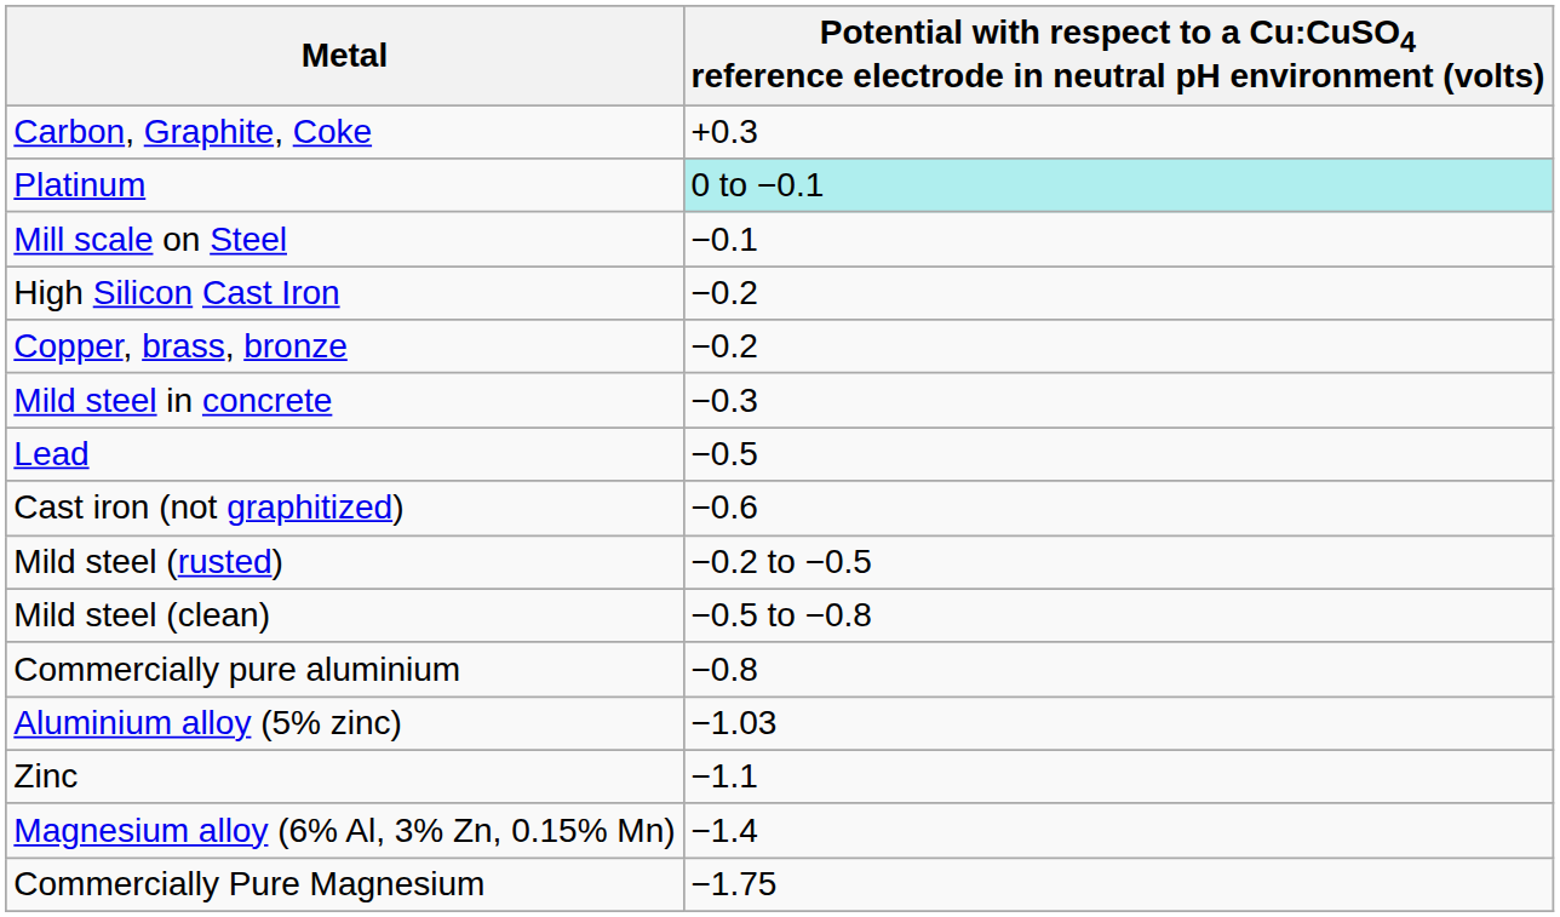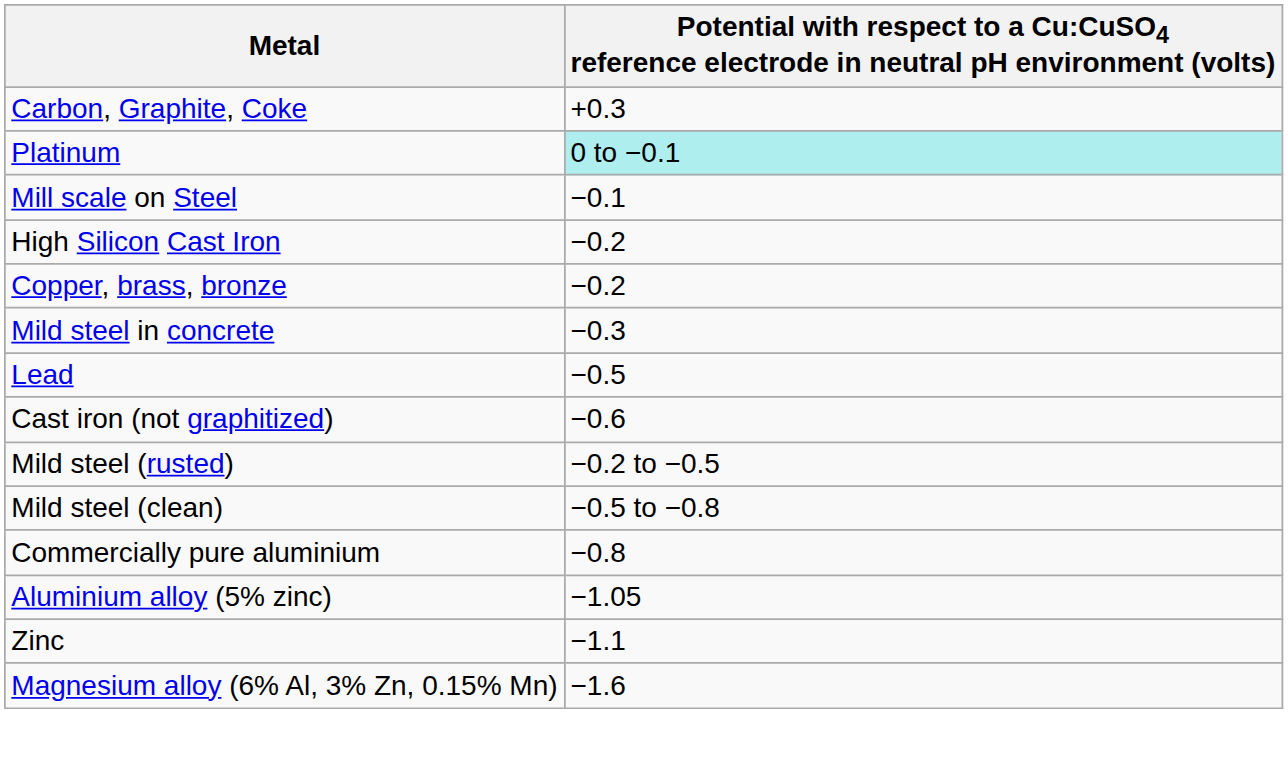 <table class="wikitable">
 <tr>
 <th>Metal</th>
 <th>Potential with respect to a Cu:CuSO<sub>4</sub><br>reference electrode in neutral pH environment (volts)</th>
 </tr>
 <tr>
 <td><a href='#'>Carbon</a>, <a href='#'>Graphite</a>, <a href='#'>Coke</a></td>
 <td>+0.3</td>
 </tr>
 <tr>
 <td><a href='#'>Platinum</a></td>
 <td style="background: paleturquoise;">0 to −0.1</td>
 </tr>
 <tr>
 <td><a href='#'>Mill scale</a> on <a href='#'>Steel</a></td>
 <td>−0.1</td>
 </tr>
 <tr>
 <td>High <a href='#'>Silicon</a> <a href='#'>Cast Iron</a></td>
 <td>−0.2</td>
 </tr>
 <tr>
 <td><a href='#'>Copper</a>, <a href='#'>brass</a>, <a href='#'>bronze</a></td>
 <td>−0.2</td>
 </tr>
 <tr>
 <td><a href='#'>Mild steel</a> in <a href='#'>concrete</a></td>
 <td>−0.3</td>
 </tr>
 <tr>
 <td><a href='#'>Lead</a></td>
 <td>−0.5</td>
 </tr>
 <tr>
 <td>Cast iron (not <a href='#'>graphitized</a>)</td>
 <td>−0.6</td>
 </tr>
 <tr>
 <td>Mild steel (<a href='#'>rusted</a>)</td>
 <td>−0.2 to −0.5</td>
 </tr>
 <tr>
 <td>Mild steel (clean)</td>
 <td>−0.5 to −0.8</td>
 </tr>
 <tr>
 <td>Commercially pure aluminium</td>
 <td>−0.8</td>
 </tr>
 <tr>
 <td><a href='#'>Aluminium alloy</a> (5% zinc)</td>
-<td>−1.03</td>
+<td>−1.05</td>
 </tr>
 <tr>
 <td>Zinc</td>
 <td>−1.1</td>
 </tr>
 <tr>
 <td><a href='#'>Magnesium alloy</a> (6% Al, 3% Zn, 0.15% Mn)</td>
-<td>−1.4</td>
-</tr>
-<tr>
-<td>Commercially Pure Magnesium</td>
-<td>−1.75</td>
+<td>−1.6</td>
 </tr>
 </table>
